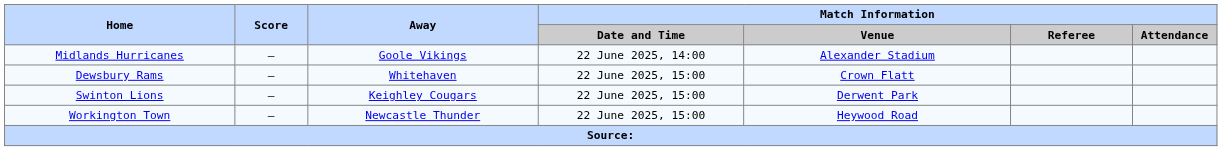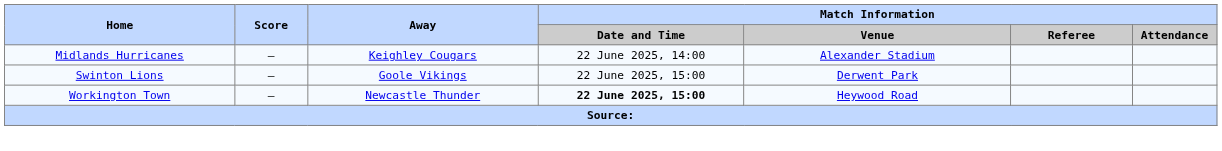 <table border=1 style="border-collapse:collapse; font-size:90%; text-align:center;" cellpadding=3 cellspacing=0 width=100%>
 <tr bgcolor=#C1D8FF>
 <th scope="col" rowspan=2 width=19%>Home</th>
 <th scope="col" rowspan=2 width=6%>Score</th>
 <th scope="col" rowspan=2 width=19%>Away</th>
 <th colspan=4>Match Information</th>
 </tr>
 <tr bgcolor=#CCCCCC>
 <th scope="col" width=17%>Date and Time</th>
 <th scope="col" width=22%>Venue</th>
 <th scope="col" width=10%>Referee</th>
 <th scope="col" width=7%>Attendance</th>
 </tr>
 <tr bgcolor=#F5FAFF>
 <td> <a href='#'>Midlands Hurricanes</a></td>
 <td>–</td>
-<td> <a href='#'>Goole Vikings</a></td>
+<td> <a href='#'>Keighley Cougars</a></td>
 <td>22 June 2025, 14:00</td>
 <td><a href='#'>Alexander Stadium</a></td>
 <td></td>
 <td></td>
 </tr>
 <tr bgcolor=#F5FAFF>
-<td> <a href='#'>Dewsbury Rams</a></td>
-<td>–</td>
-<td> <a href='#'>Whitehaven</a></td>
-<td>22 June 2025, 15:00</td>
-<td><a href='#'>Crown Flatt</a></td>
-<td></td>
-<td></td>
-</tr>
-<tr bgcolor=#F5FAFF>
 <td> <a href='#'>Swinton Lions</a></td>
 <td>–</td>
-<td> <a href='#'>Keighley Cougars</a></td>
+<td> <a href='#'>Goole Vikings</a></td>
 <td>22 June 2025, 15:00</td>
 <td><a href='#'>Derwent Park</a></td>
 <td></td>
 <td></td>
 </tr>
 <tr bgcolor=#F5FAFF>
 <td> <a href='#'>Workington Town</a></td>
 <td>–</td>
 <td> <a href='#'>Newcastle Thunder</a></td>
-<td>22 June 2025, 15:00</td>
+<td><strong>22 June 2025, 15:00</strong></td>
 <td><a href='#'>Heywood Road</a></td>
 <td></td>
 <td></td>
 </tr>
 <tr style="background:#c1d8ff;">
 <th colspan=7>Source:</th>
 </tr>
 </table>
